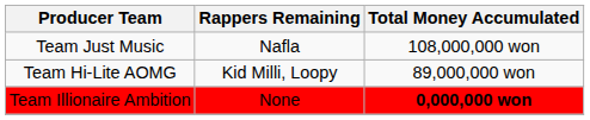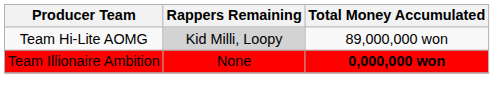 <table class="wikitable" style="text-align: center;">
 <tr>
 <th>Producer Team</th>
 <th>Rappers Remaining</th>
 <th>Total Money Accumulated</th>
 </tr>
 <tr>
-<td>Team Just Music</td>
-<td>Nafla</td>
-<td>108,000,000 won</td>
-</tr>
-<tr>
 <td>Team Hi-Lite AOMG</td>
-<td>Kid Milli, Loopy</td>
+<td style="background: lightgrey;">Kid Milli, Loopy</td>
 <td>89,000,000 won</td>
 </tr>
 <tr>
 <td style="background:red">Team Illionaire Ambition</td>
 <td style="background:red">None</td>
 <td style="background:red"><strong>0,000,000 won</strong></td>
 </tr>
 <tr>
 </tr>
 </table>
